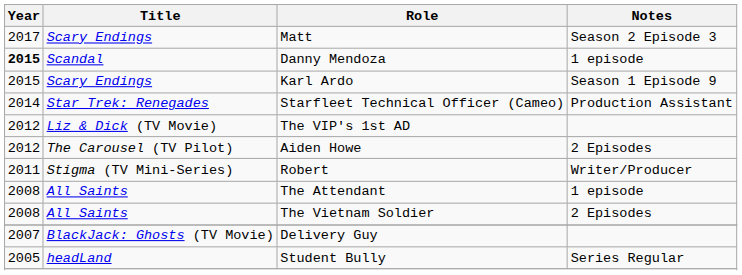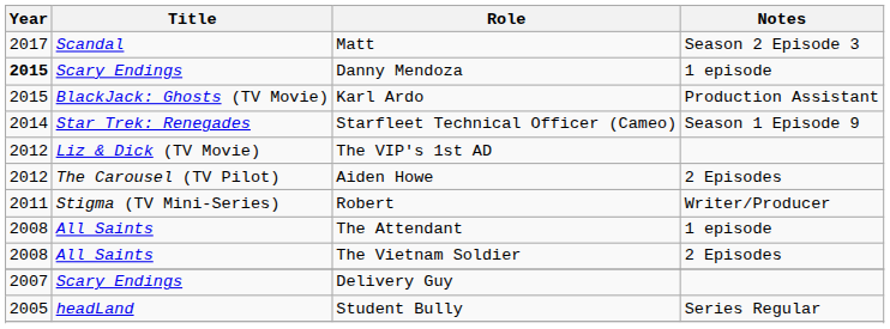 <table class="wikitable">
 <tr>
 <th>Year</th>
 <th>Title</th>
 <th>Role</th>
 <th>Notes</th>
 </tr>
 <tr>
 <td>2017</td>
-<td><em><a href='#'>Scary Endings</a></em></td>
+<td><em><a href='#'>Scandal</a></em></td>
 <td>Matt</td>
 <td>Season 2 Episode 3</td>
 </tr>
 <tr>
 <td><strong>2015</strong></td>
-<td><em><a href='#'>Scandal</a></em></td>
+<td><em><a href='#'>Scary Endings</a></em></td>
 <td>Danny Mendoza</td>
 <td>1 episode</td>
 </tr>
 <tr>
 <td>2015</td>
-<td><em><a href='#'>Scary Endings</a></em></td>
+<td><em><a href='#'>BlackJack: Ghosts</a></em> (TV Movie)</td>
 <td>Karl Ardo</td>
-<td>Season 1 Episode 9</td>
+<td>Production Assistant</td>
 </tr>
 <tr>
 <td>2014</td>
 <td><em><a href='#'>Star Trek: Renegades</a></em></td>
 <td>Starfleet Technical Officer (Cameo)</td>
-<td>Production Assistant</td>
+<td>Season 1 Episode 9</td>
 </tr>
 <tr>
 <td>2012</td>
 <td><em><a href='#'>Liz & Dick</a></em> (TV Movie)</td>
 <td>The VIP's 1st AD</td>
 <td></td>
 </tr>
 <tr>
 <td>2012</td>
 <td><em>The Carousel</em> (TV Pilot)</td>
 <td>Aiden Howe</td>
 <td>2 Episodes</td>
 </tr>
 <tr>
 <td>2011</td>
 <td><em>Stigma</em> (TV Mini-Series)</td>
 <td>Robert</td>
 <td>Writer/Producer</td>
 </tr>
 <tr>
 <td>2008</td>
 <td><em><a href='#'>All Saints</a></em></td>
 <td>The Attendant</td>
 <td>1 episode</td>
 </tr>
 <tr>
 <td>2008</td>
 <td><em><a href='#'>All Saints</a></em></td>
 <td>The Vietnam Soldier</td>
 <td>2 Episodes</td>
 </tr>
 <tr>
 </tr>
 <tr>
 <td>2007</td>
-<td><em><a href='#'>BlackJack: Ghosts</a></em> (TV Movie)</td>
+<td><em><a href='#'>Scary Endings</a></em></td>
 <td>Delivery Guy</td>
 <td></td>
 </tr>
 <tr>
 <td>2005</td>
 <td><em><a href='#'>headLand</a></em></td>
 <td>Student Bully</td>
 <td>Series Regular</td>
 </tr>
 <tr>
 </tr>
 <tr>
 </tr>
 </table>
